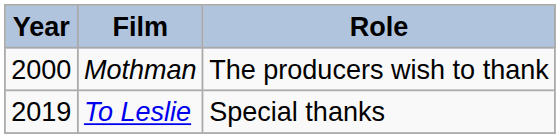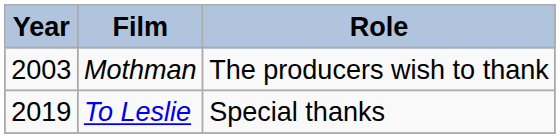 <table class="wikitable" style="font-size:95%;">
 <tr>
 <th style="background:#B0C4DE;">Year</th>
 <th style="background:#B0C4DE;">Film</th>
 <th style="background:#B0C4DE;">Role</th>
 </tr>
 <tr>
-<td>2000</td>
+<td>2003</td>
 <td><em>Mothman</em></td>
 <td>The producers wish to thank</td>
 </tr>
 <tr>
 <td>2019</td>
 <td><em><a href='#'>To Leslie</a></em></td>
 <td>Special thanks</td>
 </tr>
 </table>
